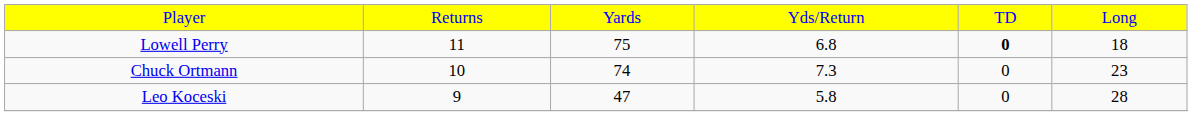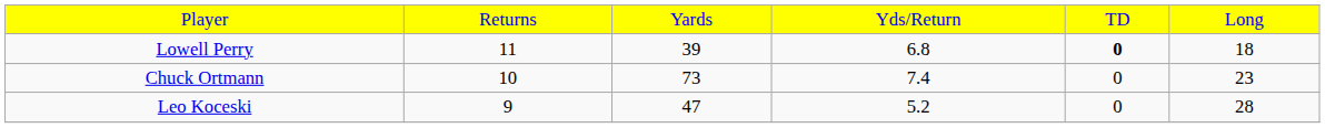 <table class="wikitable" width="90%">
 <tr align="center"  style="background:yellow;color:blue;">
 <td>Player</td>
 <td>Returns</td>
 <td>Yards</td>
 <td>Yds/Return</td>
 <td>TD</td>
 <td>Long</td>
 </tr>
 <tr align="center" bgcolor="">
 <td><a href='#'>Lowell Perry</a></td>
 <td>11</td>
-<td>75</td>
+<td>39</td>
 <td>6.8</td>
 <td><strong>0</strong></td>
 <td>18</td>
 </tr>
 <tr align="center" bgcolor="">
 <td><a href='#'>Chuck Ortmann</a></td>
 <td>10</td>
-<td>74</td>
-<td>7.3</td>
+<td>73</td>
+<td>7.4</td>
 <td>0</td>
 <td>23</td>
 </tr>
 <tr align="center" bgcolor="">
 <td><a href='#'>Leo Koceski</a></td>
 <td>9</td>
 <td>47</td>
-<td>5.8</td>
+<td>5.2</td>
 <td>0</td>
 <td>28</td>
 </tr>
 <tr>
 </tr>
 </table>
